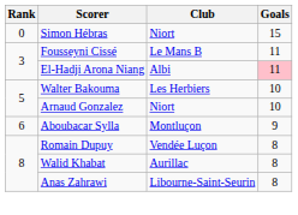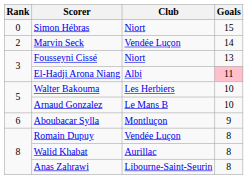 <table class="wikitable">
 <tr>
 <th>Rank</th>
 <th>Scorer</th>
 <th>Club</th>
 <th>Goals</th>
 </tr>
 <tr>
 <td rowspan="1" align="center">0</td>
 <td> <a href='#'>Simon Hébras</a></td>
 <td><a href='#'>Niort</a></td>
 <td align="center">15</td>
 </tr>
 <tr>
+<td rowspan="1" align="center">2</td>
+<td> <a href='#'>Marvin Seck</a></td>
+<td><a href='#'>Vendée Luçon</a></td>
+<td align="center">14</td>
+</tr>
+<tr>
 <td rowspan="2" align="center">3</td>
 <td> <a href='#'>Fousseyni Cissé</a></td>
-<td><a href='#'>Le Mans B</a></td>
-<td align="center">11</td>
+<td><a href='#'>Niort</a></td>
+<td align="center">13</td>
 </tr>
 <tr>
 <td> <a href='#'>El-Hadji Arona Niang</a></td>
 <td><a href='#'>Albi</a></td>
 <td align="center" style="background: pink;">11</td>
 </tr>
 <tr>
 <td rowspan="2" align="center">5</td>
 <td> <a href='#'>Walter Bakouma</a></td>
 <td><a href='#'>Les Herbiers</a></td>
 <td align="center">10</td>
 </tr>
 <tr>
 <td> <a href='#'>Arnaud Gonzalez</a></td>
-<td><a href='#'>Niort</a></td>
+<td><a href='#'>Le Mans B</a></td>
 <td align="center">10</td>
 </tr>
 <tr>
 <td rowspan="1" align="center">6</td>
 <td> <a href='#'>Aboubacar Sylla</a></td>
 <td><a href='#'>Montluçon</a></td>
 <td align="center">9</td>
 </tr>
 <tr>
 <td rowspan="3" align="center">8</td>
 <td> <a href='#'>Romain Dupuy</a></td>
 <td><a href='#'>Vendée Luçon</a></td>
 <td align="center">8</td>
 </tr>
 <tr>
 <td> <a href='#'>Walid Khabat</a></td>
 <td><a href='#'>Aurillac</a></td>
 <td align="center">8</td>
 </tr>
 <tr>
 <td> <a href='#'>Anas Zahrawi</a></td>
 <td><a href='#'>Libourne-Saint-Seurin</a></td>
 <td align="center">8</td>
 </tr>
 </table>
